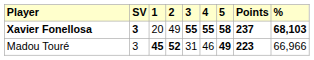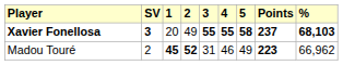 <table class="wikitable">
 <tr bgcolor="#ffffcc">
 <td width=180><strong>Player</strong></td>
 <td><strong>SV</strong></td>
 <td><strong>1</strong></td>
 <td><strong>2</strong></td>
 <td><strong>3</strong></td>
 <td><strong>4</strong></td>
 <td><strong>5</strong></td>
 <td><strong>Points</strong></td>
 <td><strong>%</strong></td>
 </tr>
 <tr bgcolor="FFFFFF">
 <td> <strong>Xavier Fonellosa</strong></td>
 <td><strong>3</strong></td>
 <td>20</td>
 <td>49</td>
 <td><strong>55</strong></td>
 <td><strong>55</strong></td>
 <td><strong>58</strong></td>
 <td><strong>237</strong></td>
 <td><strong>68,103</strong></td>
 </tr>
 <tr bgcolor="FFFFFF">
 <td> Madou Touré</td>
-<td>3</td>
+<td>2</td>
 <td><strong>45</strong></td>
 <td><strong>52</strong></td>
 <td>31</td>
 <td>46</td>
-<td><strong>49</strong></td>
+<td>49</td>
 <td><strong>223</strong></td>
-<td>66,966</td>
+<td>66,962</td>
 </tr>
 </table>
